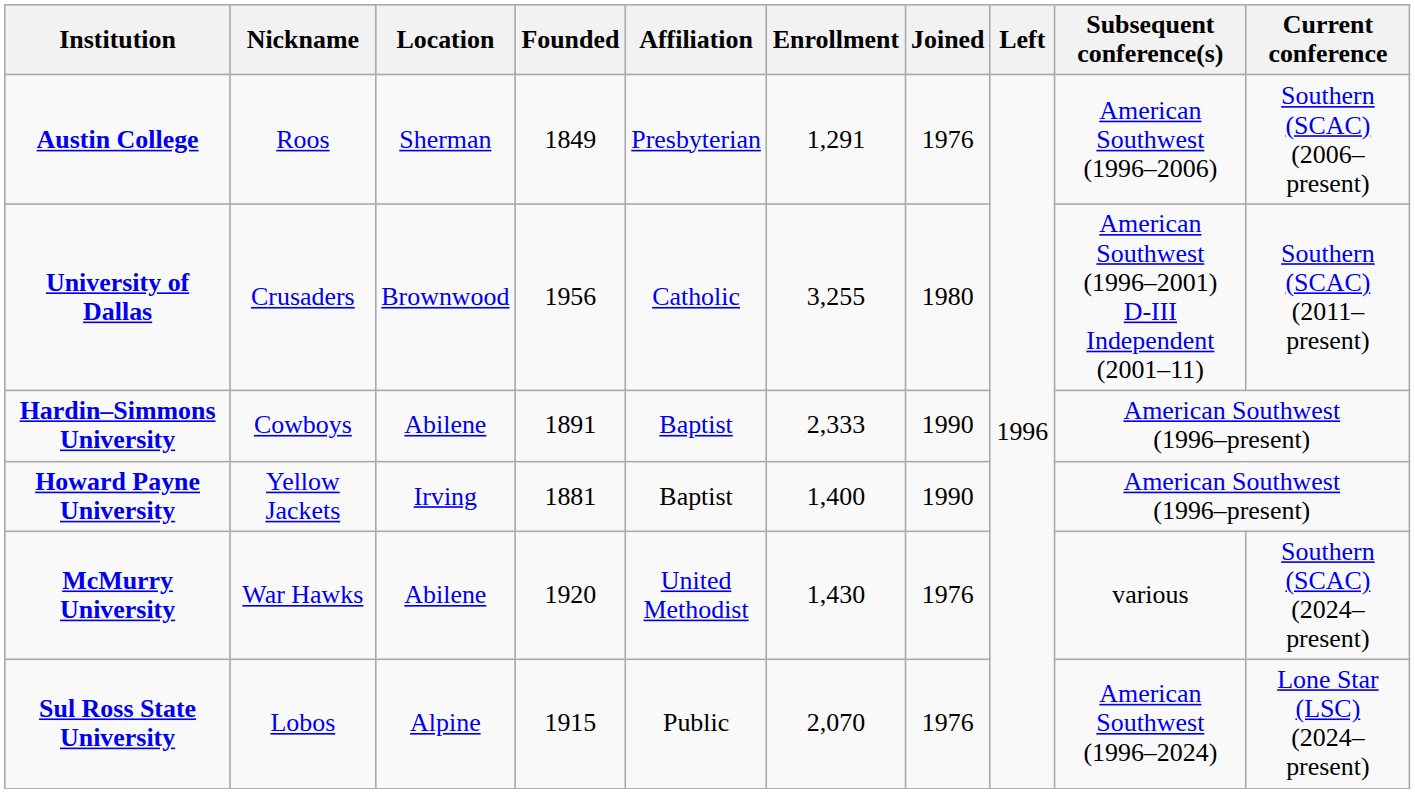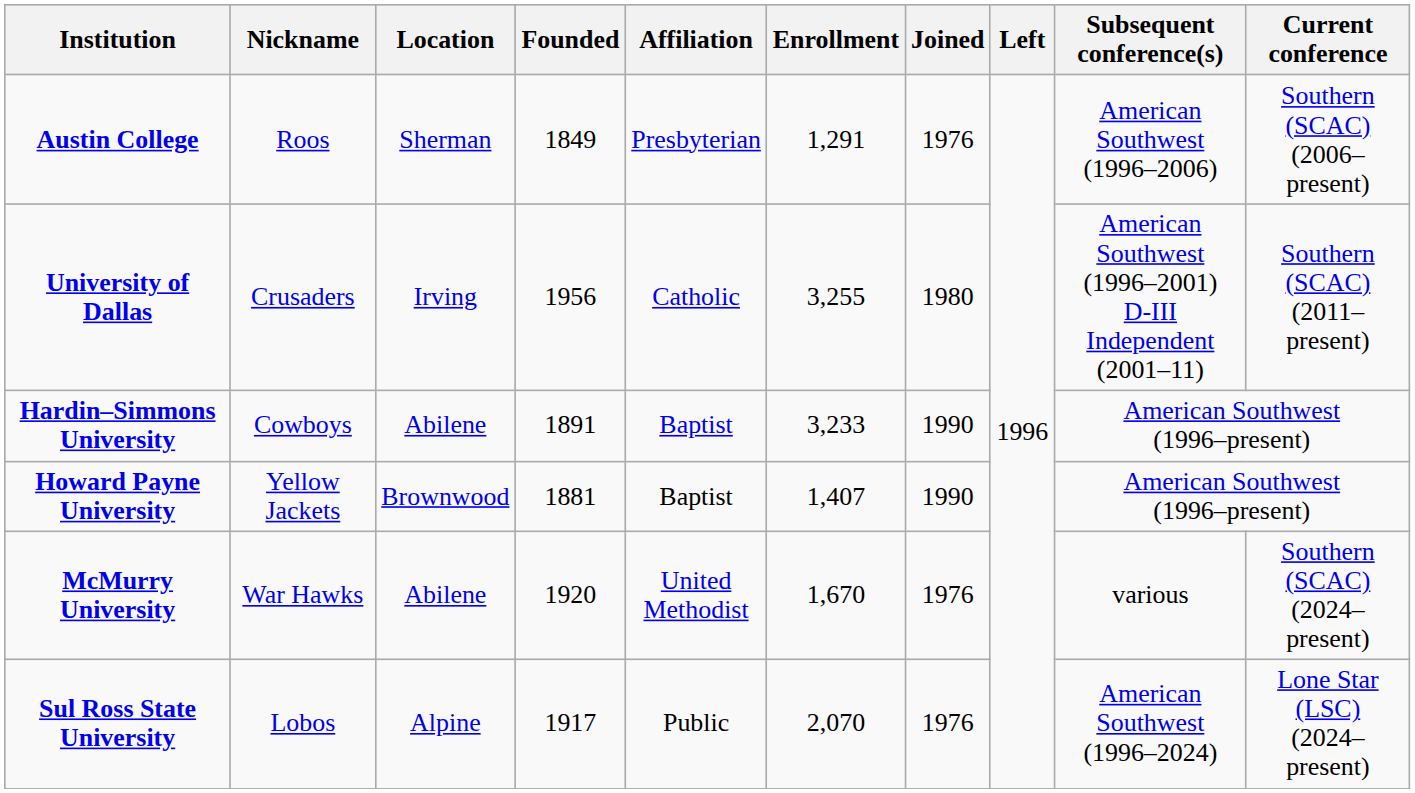 <table class="wikitable sortable" style="text-align:center">
 <tr>
 <th>Institution</th>
 <th>Nickname</th>
 <th>Location</th>
 <th>Founded</th>
 <th>Affiliation</th>
 <th>Enrollment</th>
 <th>Joined</th>
 <th>Left</th>
 <th>Subsequent<br>conference(s)</th>
 <th>Current<br>conference</th>
 </tr>
 <tr>
 <td><strong><a href='#'>Austin College</a></strong></td>
 <td><a href='#'>Roos</a></td>
 <td><a href='#'>Sherman</a></td>
 <td>1849</td>
 <td><a href='#'>Presbyterian</a><br></td>
 <td>1,291</td>
 <td>1976</td>
 <td rowspan="6">1996</td>
 <td><a href='#'>American Southwest</a><br>(1996–2006)</td>
 <td><a href='#'>Southern (SCAC)</a><br>(2006–present)</td>
 </tr>
 <tr>
 <td><strong><a href='#'>University of Dallas</a></strong></td>
 <td><a href='#'>Crusaders</a></td>
-<td><a href='#'>Brownwood</a></td>
+<td><a href='#'>Irving</a></td>
 <td>1956</td>
 <td><a href='#'>Catholic</a></td>
 <td>3,255</td>
 <td>1980</td>
 <td><a href='#'>American Southwest</a><br>(1996–2001)<br><a href='#'>D-III Independent</a><br>(2001–11)</td>
 <td><a href='#'>Southern (SCAC)</a><br>(2011–present)</td>
 </tr>
 <tr>
 <td><strong><a href='#'>Hardin–Simmons University</a></strong></td>
 <td><a href='#'>Cowboys</a></td>
 <td><a href='#'>Abilene</a></td>
 <td>1891</td>
 <td><a href='#'>Baptist</a><br></td>
-<td>2,333</td>
+<td>3,233</td>
 <td>1990</td>
 <td colspan="2"><a href='#'>American Southwest</a><br>(1996–present)</td>
 </tr>
 <tr>
 <td><strong><a href='#'>Howard Payne University</a></strong></td>
 <td><a href='#'>Yellow Jackets</a></td>
-<td><a href='#'>Irving</a></td>
+<td><a href='#'>Brownwood</a></td>
 <td>1881</td>
 <td>Baptist<br></td>
-<td>1,400</td>
+<td>1,407</td>
 <td>1990</td>
 <td colspan="2"><a href='#'>American Southwest</a><br>(1996–present)</td>
 </tr>
 <tr>
 <td><strong><a href='#'>McMurry University</a></strong></td>
 <td><a href='#'>War Hawks</a></td>
 <td><a href='#'>Abilene</a></td>
 <td>1920</td>
 <td><a href='#'>United<br>Methodist</a></td>
-<td>1,430</td>
+<td>1,670</td>
 <td>1976</td>
 <td>various</td>
 <td><a href='#'>Southern (SCAC)</a><br>(2024–present)</td>
 </tr>
 <tr>
 <td><strong><a href='#'>Sul Ross State University</a></strong></td>
 <td><a href='#'>Lobos</a></td>
 <td><a href='#'>Alpine</a></td>
-<td>1915</td>
+<td>1917</td>
 <td>Public</td>
 <td>2,070</td>
 <td>1976</td>
 <td><a href='#'>American Southwest</a><br>(1996–2024)</td>
 <td><a href='#'>Lone Star (LSC)</a><br>(2024–present)</td>
 </tr>
 </table>
